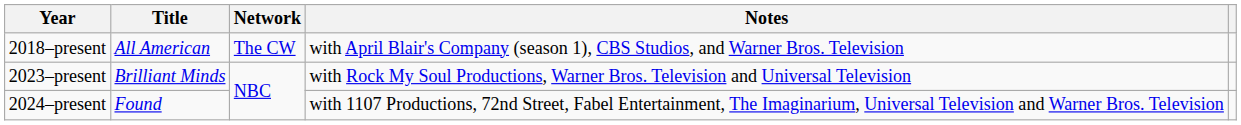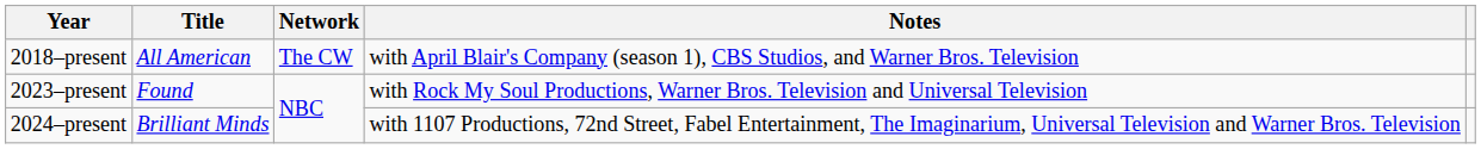 <table class="wikitable sortable">
 <tr>
 <th>Year</th>
 <th>Title</th>
 <th>Network</th>
 <th class="unsortable">Notes</th>
 <th class="unsortable"></th>
 </tr>
 <tr>
 <td>2018–present</td>
 <td><em><a href='#'>All American</a></em></td>
 <td><a href='#'>The CW</a></td>
 <td>with <a href='#'>April Blair's Company</a> (season 1), <a href='#'>CBS Studios</a>, and <a href='#'>Warner Bros. Television</a></td>
 <td></td>
 </tr>
 <tr>
 <td>2023–present</td>
-<td><em><a href='#'>Brilliant Minds</a></em></td>
+<td><em><a href='#'>Found</a></em></td>
 <td rowspan="2"><a href='#'>NBC</a></td>
 <td>with <a href='#'>Rock My Soul Productions</a>, <a href='#'>Warner Bros. Television</a> and <a href='#'>Universal Television</a></td>
 <td></td>
 </tr>
 <tr>
 <td>2024–present</td>
-<td><em><a href='#'>Found</a></em></td>
+<td><em><a href='#'>Brilliant Minds</a></em></td>
 <td>with 1107 Productions, 72nd Street, Fabel Entertainment, <a href='#'>The Imaginarium</a>, <a href='#'>Universal Television</a> and <a href='#'>Warner Bros. Television</a></td>
 <td></td>
 </tr>
 </table>
